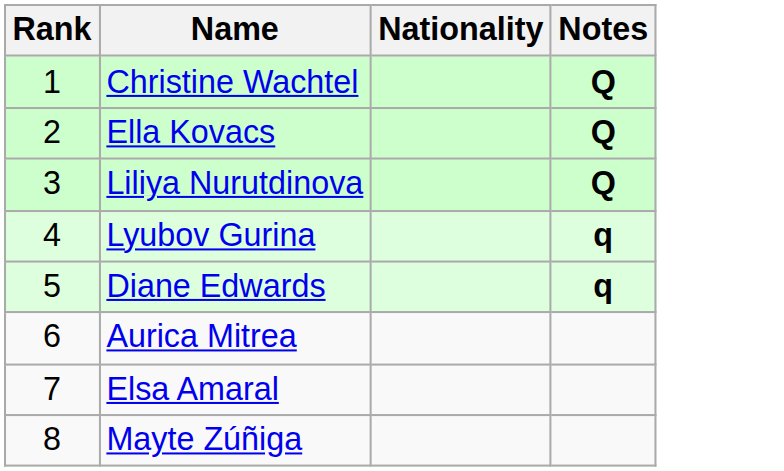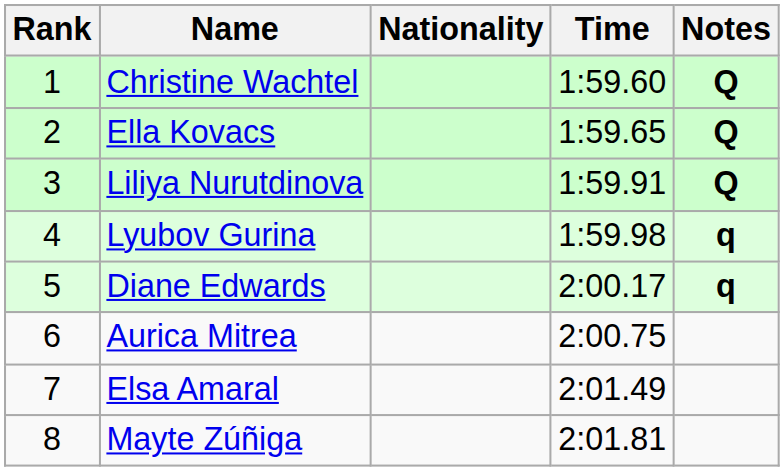 <table class="wikitable sortable" style="text-align:center">
 <tr>
 <th>Rank</th>
 <th>Name</th>
 <th>Nationality</th>
+<th>Time</th>
 <th>Notes</th>
 </tr>
 <tr bgcolor=ccffcc>
 <td>1</td>
 <td align=left><a href='#'>Christine Wachtel</a></td>
 <td align=left></td>
+<td>1:59.60</td>
 <td><strong>Q</strong></td>
 </tr>
 <tr bgcolor=ccffcc>
 <td>2</td>
 <td align=left><a href='#'>Ella Kovacs</a></td>
 <td align=left></td>
+<td>1:59.65</td>
 <td><strong>Q</strong></td>
 </tr>
 <tr bgcolor=ccffcc>
 <td>3</td>
 <td align=left><a href='#'>Liliya Nurutdinova</a></td>
 <td align=left></td>
+<td>1:59.91</td>
 <td><strong>Q</strong></td>
 </tr>
 <tr bgcolor=ddffdd>
 <td>4</td>
 <td align=left><a href='#'>Lyubov Gurina</a></td>
 <td align=left></td>
+<td>1:59.98</td>
 <td><strong>q</strong></td>
 </tr>
 <tr bgcolor=ddffdd>
 <td>5</td>
 <td align=left><a href='#'>Diane Edwards</a></td>
 <td align=left></td>
+<td>2:00.17</td>
 <td><strong>q</strong></td>
 </tr>
 <tr>
 <td>6</td>
 <td align=left><a href='#'>Aurica Mitrea</a></td>
 <td align=left></td>
+<td>2:00.75</td>
 <td></td>
 </tr>
 <tr>
 <td>7</td>
 <td align=left><a href='#'>Elsa Amaral</a></td>
 <td align=left></td>
+<td>2:01.49</td>
 <td></td>
 </tr>
 <tr>
 <td>8</td>
 <td align=left><a href='#'>Mayte Zúñiga</a></td>
 <td align=left></td>
+<td>2:01.81</td>
 <td></td>
 </tr>
 </table>
